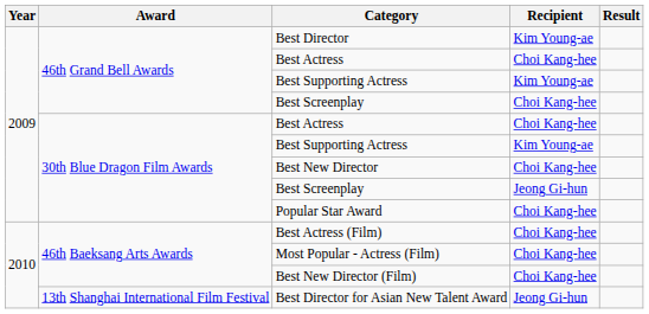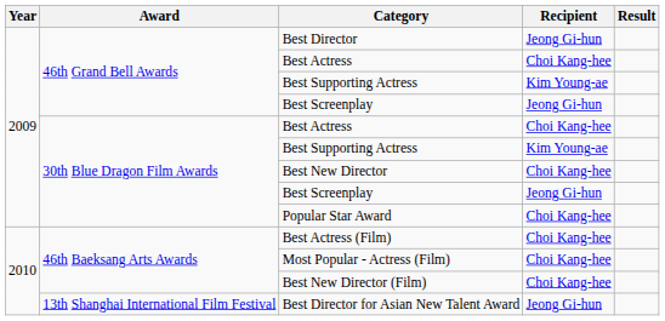 <table class="wikitable">
 <tr>
 <th>Year</th>
 <th>Award</th>
 <th>Category</th>
 <th>Recipient</th>
 <th>Result</th>
 </tr>
 <tr>
 <td rowspan=9>2009</td>
 <td rowspan=4><a href='#'>46th</a> <a href='#'>Grand Bell Awards</a></td>
 <td>Best Director</td>
-<td><a href='#'>Kim Young-ae</a></td>
+<td><a href='#'>Jeong Gi-hun</a></td>
 <td></td>
 </tr>
 <tr>
 <td>Best Actress</td>
 <td><a href='#'>Choi Kang-hee</a></td>
 <td></td>
 </tr>
 <tr>
 <td>Best Supporting Actress</td>
 <td><a href='#'>Kim Young-ae</a></td>
 <td></td>
 </tr>
 <tr>
 <td>Best Screenplay</td>
-<td><a href='#'>Choi Kang-hee</a></td>
+<td><a href='#'>Jeong Gi-hun</a></td>
 <td></td>
 </tr>
 <tr>
 <td rowspan=5><a href='#'>30th</a> <a href='#'>Blue Dragon Film Awards</a></td>
 <td>Best Actress</td>
 <td><a href='#'>Choi Kang-hee</a></td>
 <td></td>
 </tr>
 <tr>
 <td>Best Supporting Actress</td>
 <td><a href='#'>Kim Young-ae</a></td>
 <td></td>
 </tr>
 <tr>
 <td>Best New Director</td>
 <td><a href='#'>Choi Kang-hee</a></td>
 <td></td>
 </tr>
 <tr>
 <td>Best Screenplay</td>
 <td><a href='#'>Jeong Gi-hun</a></td>
 <td></td>
 </tr>
 <tr>
 <td>Popular Star Award</td>
 <td><a href='#'>Choi Kang-hee</a></td>
 <td></td>
 </tr>
 <tr>
 <td rowspan=4>2010</td>
 <td rowspan=3><a href='#'>46th</a> <a href='#'>Baeksang Arts Awards</a></td>
 <td>Best Actress (Film)</td>
 <td><a href='#'>Choi Kang-hee</a></td>
 <td></td>
 </tr>
 <tr>
 <td>Most Popular - Actress (Film)</td>
 <td><a href='#'>Choi Kang-hee</a></td>
 <td></td>
 </tr>
 <tr>
 <td>Best New Director (Film)</td>
 <td><a href='#'>Choi Kang-hee</a></td>
 <td></td>
 </tr>
 <tr>
 <td><a href='#'>13th</a> <a href='#'>Shanghai International Film Festival</a></td>
 <td>Best Director for Asian New Talent Award</td>
 <td><a href='#'>Jeong Gi-hun</a></td>
 <td></td>
 </tr>
 </table>
